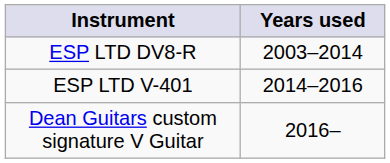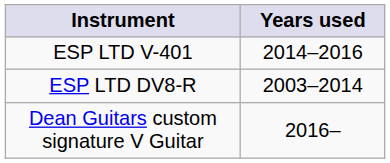 <table class="wikitable" style="font-size:97%; text-align:center; margin: 6px;">
 <tr>
 <th style="background:#dde; width:175px;">Instrument</th>
 <th style="background:#dde; width:105px;">Years used</th>
 </tr>
 <tr>
+<td>ESP LTD V-401</td>
+<td>2014–2016</td>
+</tr>
+<tr>
 <td><a href='#'>ESP</a> LTD DV8-R</td>
 <td>2003–2014</td>
-</tr>
-<tr>
-<td>ESP LTD V-401</td>
-<td>2014–2016</td>
 </tr>
 <tr>
 <td><a href='#'>Dean Guitars</a> custom signature V Guitar</td>
 <td>2016–</td>
 </tr>
 </table>
